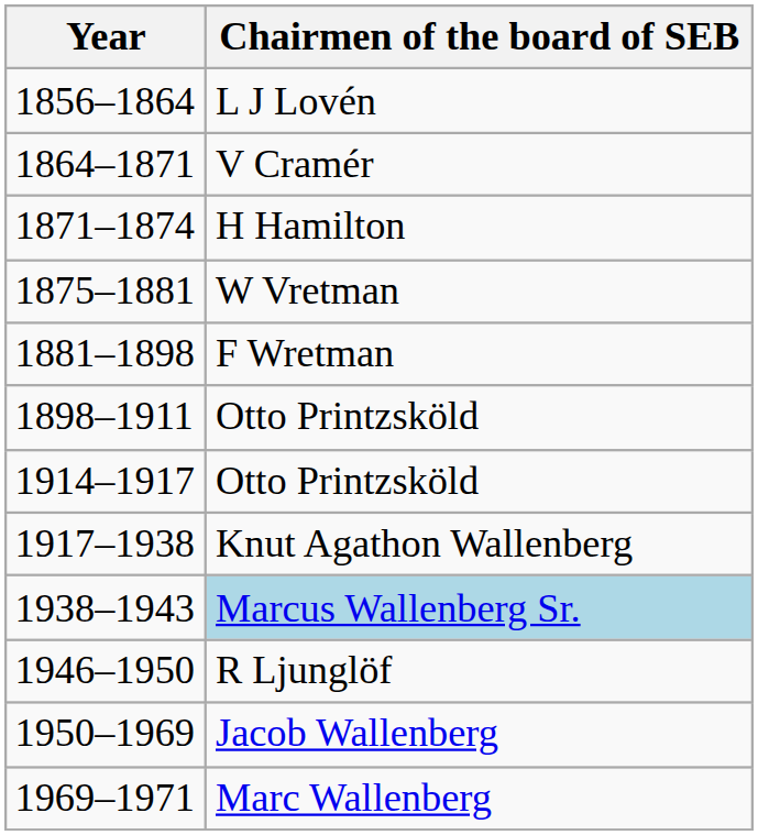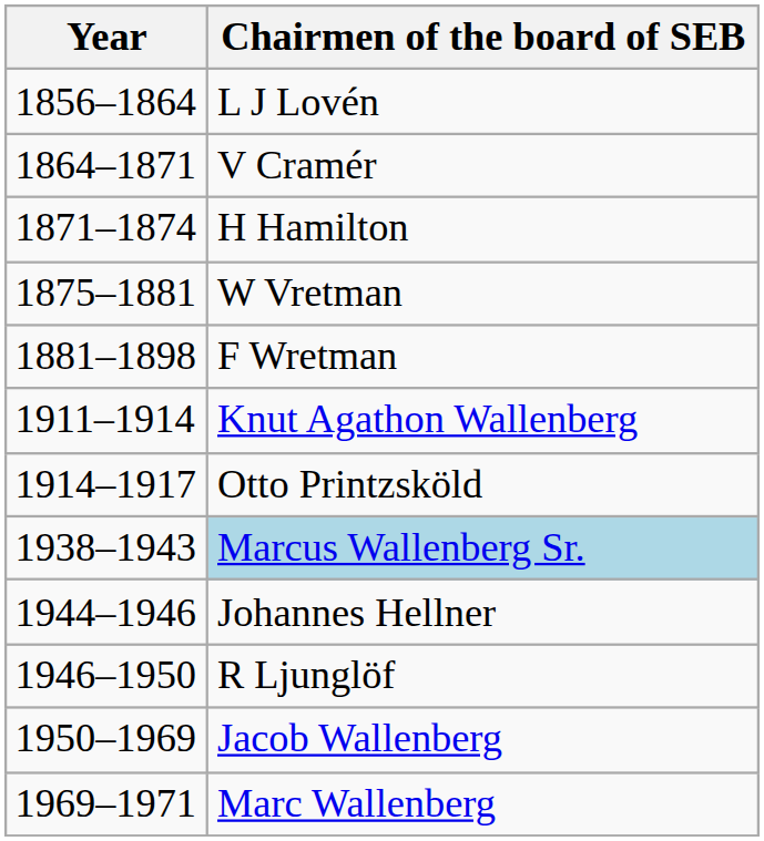 <table class="wikitable" style="width:300px;">
 <tr>
 <th>Year</th>
 <th>Chairmen of the board of SEB</th>
 </tr>
 <tr>
 <td>1856–1864</td>
 <td>L J Lovén</td>
 </tr>
 <tr>
 <td>1864–1871</td>
 <td>V Cramér</td>
 </tr>
 <tr>
 <td>1871–1874</td>
 <td>H Hamilton</td>
 </tr>
 <tr>
 <td>1875–1881</td>
 <td>W Vretman</td>
 </tr>
 <tr>
 <td>1881–1898</td>
 <td>F Wretman</td>
 </tr>
 <tr>
-<td>1898–1911</td>
-<td>Otto Printzsköld</td>
+<td>1911–1914</td>
+<td><a href='#'>Knut Agathon Wallenberg</a></td>
 </tr>
 <tr>
 <td>1914–1917</td>
 <td>Otto Printzsköld</td>
 </tr>
 <tr>
-<td>1917–1938</td>
-<td>Knut Agathon Wallenberg</td>
+<td>1938–1943</td>
+<td style="background: lightblue;"><a href='#'>Marcus Wallenberg Sr.</a></td>
 </tr>
 <tr>
-<td>1938–1943</td>
-<td style="background: lightblue;"><a href='#'>Marcus Wallenberg Sr.</a></td>
+<td>1944–1946</td>
+<td>Johannes Hellner</td>
 </tr>
 <tr>
 <td>1946–1950</td>
 <td>R Ljunglöf</td>
 </tr>
 <tr>
 <td>1950–1969</td>
 <td><a href='#'>Jacob Wallenberg</a></td>
 </tr>
 <tr>
 <td>1969–1971</td>
 <td><a href='#'>Marc Wallenberg</a></td>
 </tr>
 </table>
